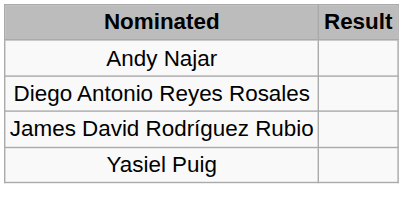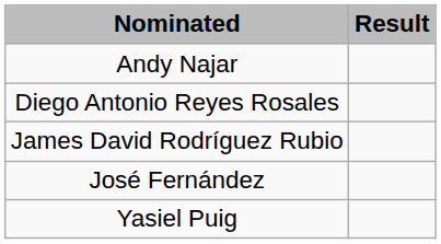 <table class="wikitable">
 <tr style="text-align: center; top">
 <th style="background:#bcbcbc;">Nominated</th>
 <th style="background:#bcbcbc;">Result</th>
 </tr>
 <tr style="text-align: center; top">
 <td>Andy Najar</td>
 <td> </td>
 </tr>
 <tr style="text-align: center; top">
 <td>Diego Antonio Reyes Rosales</td>
 <td> </td>
 </tr>
 <tr style="text-align: center; top">
 <td>James David Rodríguez Rubio</td>
 <td> </td>
 </tr>
 <tr style="text-align: center; top">
+<td>José Fernández</td>
+<td> </td>
+</tr>
+<tr style="text-align: center; top">
 <td>Yasiel Puig</td>
 <td> </td>
 </tr>
 </table>
